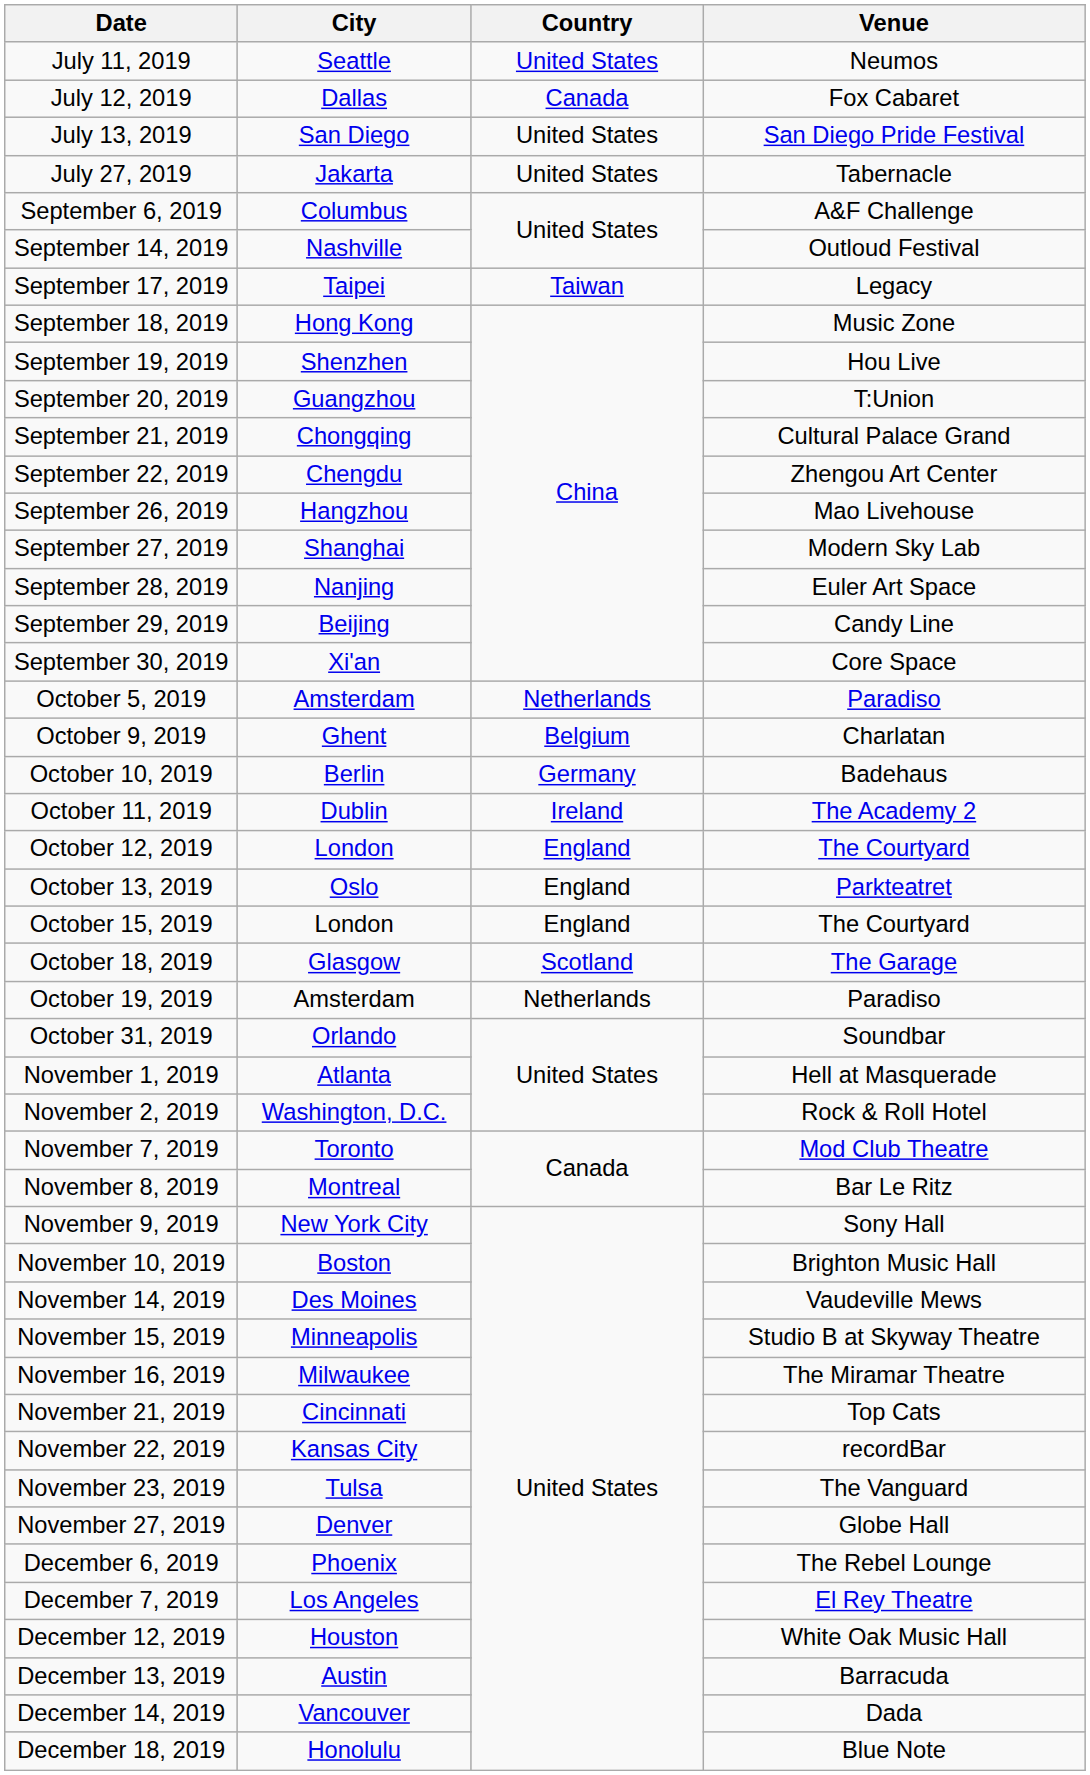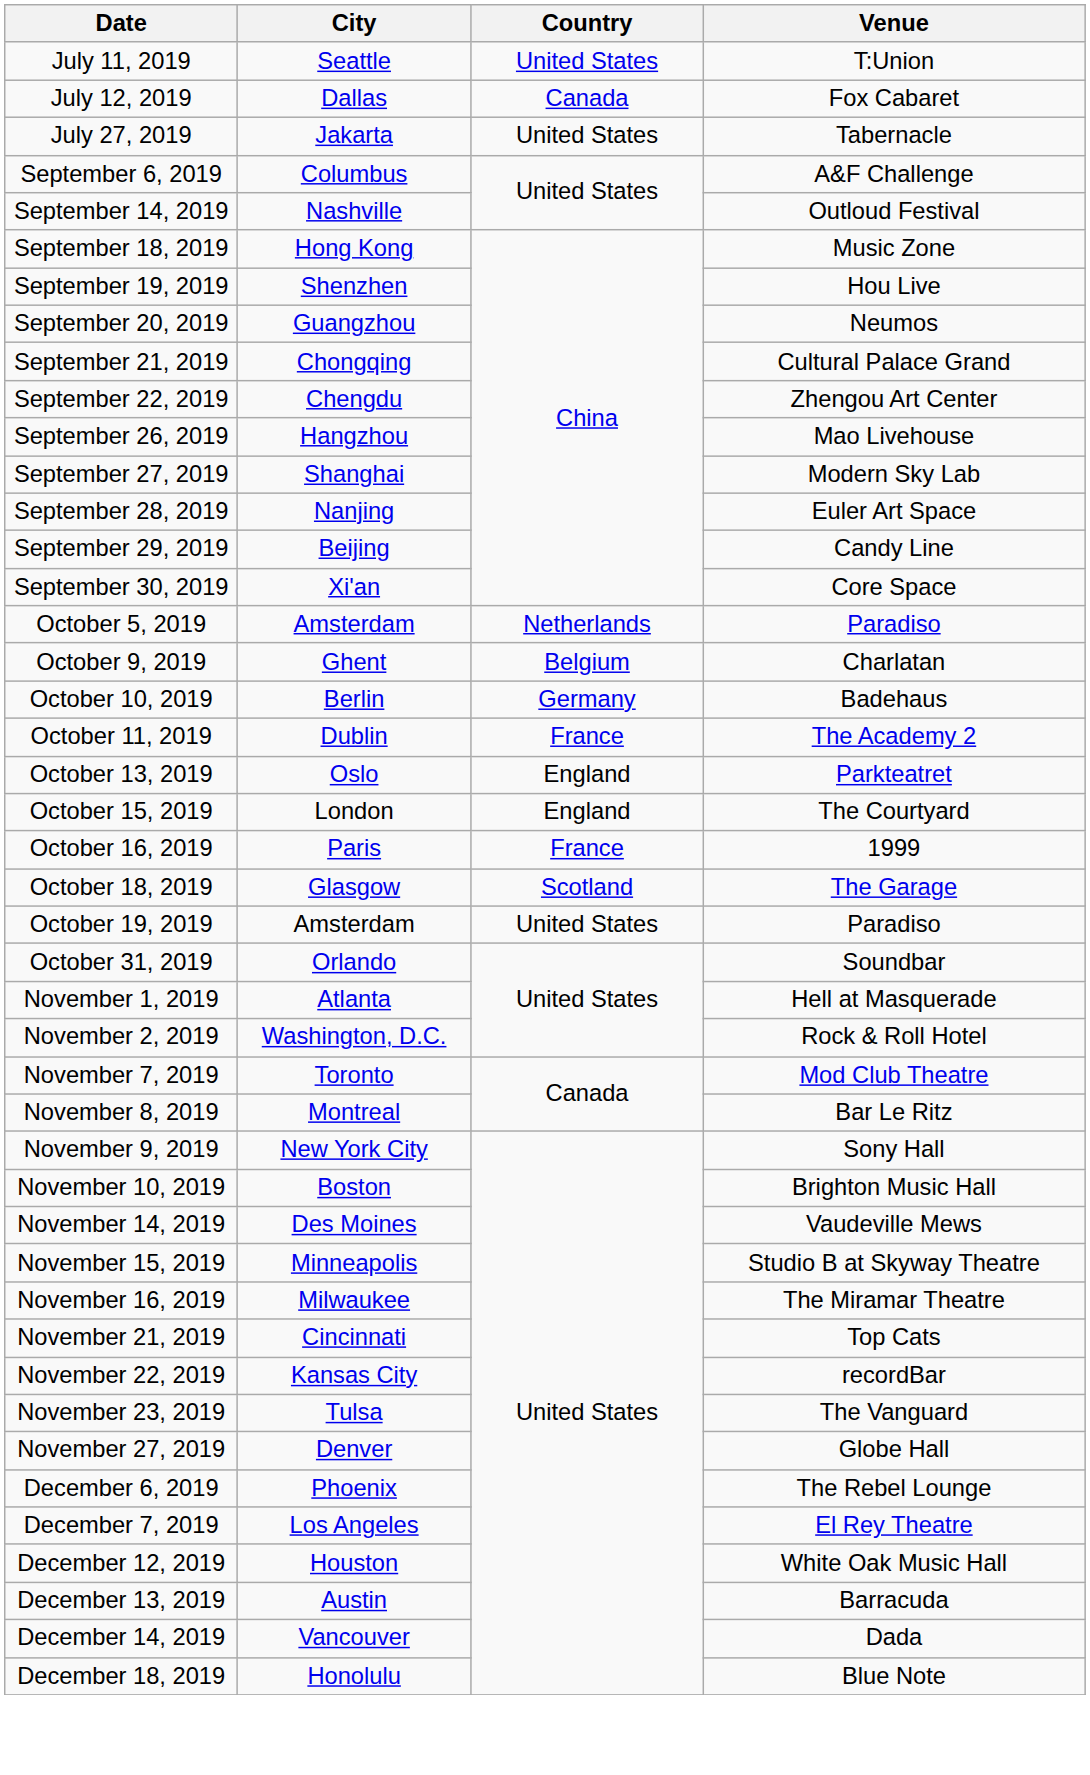 <table class="wikitable" style="text-align:center;">
 <tr>
 <th style="width:150px;">Date</th>
 <th style="width:150px;">City</th>
 <th style="width:150px;">Country</th>
 <th style="width:250px;">Venue</th>
 </tr>
 <tr>
 <td>July 11, 2019</td>
 <td><a href='#'>Seattle</a></td>
 <td rowspan="1"><a href='#'>United States</a></td>
-<td>Neumos</td>
+<td>T:Union</td>
 </tr>
 <tr>
 <td>July 12, 2019</td>
 <td><a href='#'>Dallas</a></td>
 <td rowspan="1"><a href='#'>Canada</a></td>
 <td>Fox Cabaret</td>
-</tr>
-<tr>
-<td>July 13, 2019</td>
-<td><a href='#'>San Diego</a></td>
-<td rowspan="1">United States</td>
-<td><a href='#'>San Diego Pride Festival</a></td>
 </tr>
 <tr>
 <td>July 27, 2019</td>
 <td><a href='#'>Jakarta</a></td>
 <td rowspan="1">United States</td>
 <td>Tabernacle</td>
 </tr>
 <tr>
 <td>September 6, 2019</td>
 <td><a href='#'>Columbus</a></td>
 <td rowspan="2">United States</td>
 <td>A&F Challenge</td>
 </tr>
 <tr>
 <td>September 14, 2019</td>
 <td><a href='#'>Nashville</a></td>
 <td>Outloud Festival</td>
 </tr>
 <tr>
-<td>September 17, 2019</td>
-<td><a href='#'>Taipei</a></td>
-<td rowspan="1"><a href='#'>Taiwan</a></td>
-<td>Legacy</td>
-</tr>
-<tr>
 <td>September 18, 2019</td>
 <td colspan=""><a href='#'>Hong Kong</a></td>
 <td rowspan="10"><a href='#'>China</a></td>
 <td>Music Zone</td>
 </tr>
 <tr>
 <td>September 19, 2019</td>
 <td><a href='#'>Shenzhen</a></td>
 <td>Hou Live</td>
 </tr>
 <tr>
 <td>September 20, 2019</td>
 <td><a href='#'>Guangzhou</a></td>
-<td>T:Union</td>
+<td>Neumos</td>
 </tr>
 <tr>
 <td>September 21, 2019</td>
 <td><a href='#'>Chongqing</a></td>
 <td>Cultural Palace Grand</td>
 </tr>
 <tr>
 <td>September 22, 2019</td>
 <td><a href='#'>Chengdu</a></td>
 <td>Zhengou Art Center</td>
 </tr>
 <tr>
 <td>September 26, 2019</td>
 <td><a href='#'>Hangzhou</a></td>
 <td>Mao Livehouse</td>
 </tr>
 <tr>
 <td>September 27, 2019</td>
 <td><a href='#'>Shanghai</a></td>
 <td>Modern Sky Lab</td>
 </tr>
 <tr>
 <td>September 28, 2019</td>
 <td><a href='#'>Nanjing</a></td>
 <td>Euler Art Space</td>
 </tr>
 <tr>
 <td>September 29, 2019</td>
 <td><a href='#'>Beijing</a></td>
 <td>Candy Line</td>
 </tr>
 <tr>
 <td>September 30, 2019</td>
 <td><a href='#'>Xi'an</a></td>
 <td>Core Space</td>
 </tr>
 <tr>
 <td>October 5, 2019</td>
 <td><a href='#'>Amsterdam</a></td>
 <td rowspan="1"><a href='#'>Netherlands</a></td>
 <td><a href='#'>Paradiso</a></td>
 </tr>
 <tr>
 <td>October 9, 2019</td>
 <td><a href='#'>Ghent</a></td>
 <td rowspan="1"><a href='#'>Belgium</a></td>
 <td>Charlatan</td>
 </tr>
 <tr>
 <td>October 10, 2019</td>
 <td><a href='#'>Berlin</a></td>
 <td rowspan="1"><a href='#'>Germany</a></td>
 <td>Badehaus</td>
 </tr>
 <tr>
 <td>October 11, 2019</td>
 <td><a href='#'>Dublin</a></td>
-<td rowspan="1"><a href='#'>Ireland</a></td>
+<td rowspan="1"><a href='#'>France</a></td>
 <td><a href='#'>The Academy 2</a></td>
-</tr>
-<tr>
-<td>October 12, 2019</td>
-<td><a href='#'>London</a></td>
-<td rowspan="1"><a href='#'>England</a></td>
-<td><a href='#'>The Courtyard</a></td>
 </tr>
 <tr>
 <td>October 13, 2019</td>
 <td><a href='#'>Oslo</a></td>
 <td rowspan="1">England</td>
 <td><a href='#'>Parkteatret</a></td>
 </tr>
 <tr>
 <td>October 15, 2019</td>
 <td>London</td>
 <td rowspan="1">England</td>
 <td>The Courtyard</td>
 </tr>
 <tr>
+<td>October 16, 2019</td>
+<td><a href='#'>Paris</a></td>
+<td rowspan="1"><a href='#'>France</a></td>
+<td>1999</td>
+</tr>
+<tr>
 <td>October 18, 2019</td>
 <td><a href='#'>Glasgow</a></td>
 <td rowspan="1"><a href='#'>Scotland</a></td>
 <td><a href='#'>The Garage</a></td>
 </tr>
 <tr>
 <td>October 19, 2019</td>
 <td>Amsterdam</td>
-<td rowspan="1">Netherlands</td>
+<td rowspan="1">United States</td>
 <td>Paradiso</td>
 </tr>
 <tr>
 <td>October 31, 2019</td>
 <td><a href='#'>Orlando</a></td>
 <td rowspan="3">United States</td>
 <td>Soundbar</td>
 </tr>
 <tr>
 <td>November 1, 2019</td>
 <td><a href='#'>Atlanta</a></td>
 <td>Hell at Masquerade</td>
 </tr>
 <tr>
 <td>November 2, 2019</td>
 <td><a href='#'>Washington, D.C.</a></td>
 <td>Rock & Roll Hotel</td>
 </tr>
 <tr>
 <td>November 7, 2019</td>
 <td><a href='#'>Toronto</a></td>
 <td rowspan="2">Canada</td>
 <td><a href='#'>Mod Club Theatre</a></td>
 </tr>
 <tr>
 <td>November 8, 2019</td>
 <td><a href='#'>Montreal</a></td>
 <td>Bar Le Ritz</td>
 </tr>
 <tr>
 <td>November 9, 2019</td>
 <td><a href='#'>New York City</a></td>
 <td rowspan="23">United States</td>
 <td>Sony Hall</td>
 </tr>
 <tr>
 <td>November 10, 2019</td>
 <td><a href='#'>Boston</a></td>
 <td>Brighton Music Hall</td>
 </tr>
 <tr>
 <td>November 14, 2019</td>
 <td><a href='#'>Des Moines</a></td>
 <td>Vaudeville Mews</td>
 </tr>
 <tr>
 <td>November 15, 2019</td>
 <td><a href='#'>Minneapolis</a></td>
 <td>Studio B at Skyway Theatre</td>
 </tr>
 <tr>
 <td>November 16, 2019</td>
 <td><a href='#'>Milwaukee</a></td>
 <td>The Miramar Theatre</td>
 </tr>
 <tr>
 <td>November 21, 2019</td>
 <td><a href='#'>Cincinnati</a></td>
 <td>Top Cats</td>
 </tr>
 <tr>
 <td>November 22, 2019</td>
 <td><a href='#'>Kansas City</a></td>
 <td>recordBar</td>
 </tr>
 <tr>
 <td>November 23, 2019</td>
 <td><a href='#'>Tulsa</a></td>
 <td>The Vanguard</td>
 </tr>
 <tr>
 <td>November 27, 2019</td>
 <td><a href='#'>Denver</a></td>
 <td>Globe Hall</td>
 </tr>
 <tr>
 <td>December 6, 2019</td>
 <td><a href='#'>Phoenix</a></td>
 <td>The Rebel Lounge</td>
 </tr>
 <tr>
 <td>December 7, 2019</td>
 <td><a href='#'>Los Angeles</a></td>
 <td><a href='#'>El Rey Theatre</a></td>
 </tr>
 <tr>
 <td>December 12, 2019</td>
 <td><a href='#'>Houston</a></td>
 <td>White Oak Music Hall</td>
 </tr>
 <tr>
 <td>December 13, 2019</td>
 <td><a href='#'>Austin</a></td>
 <td>Barracuda</td>
 </tr>
 <tr>
 <td>December 14, 2019</td>
 <td><a href='#'>Vancouver</a></td>
 <td>Dada</td>
 </tr>
 <tr>
 <td>December 18, 2019</td>
 <td><a href='#'>Honolulu</a></td>
 <td>Blue Note</td>
 </tr>
 </table>
